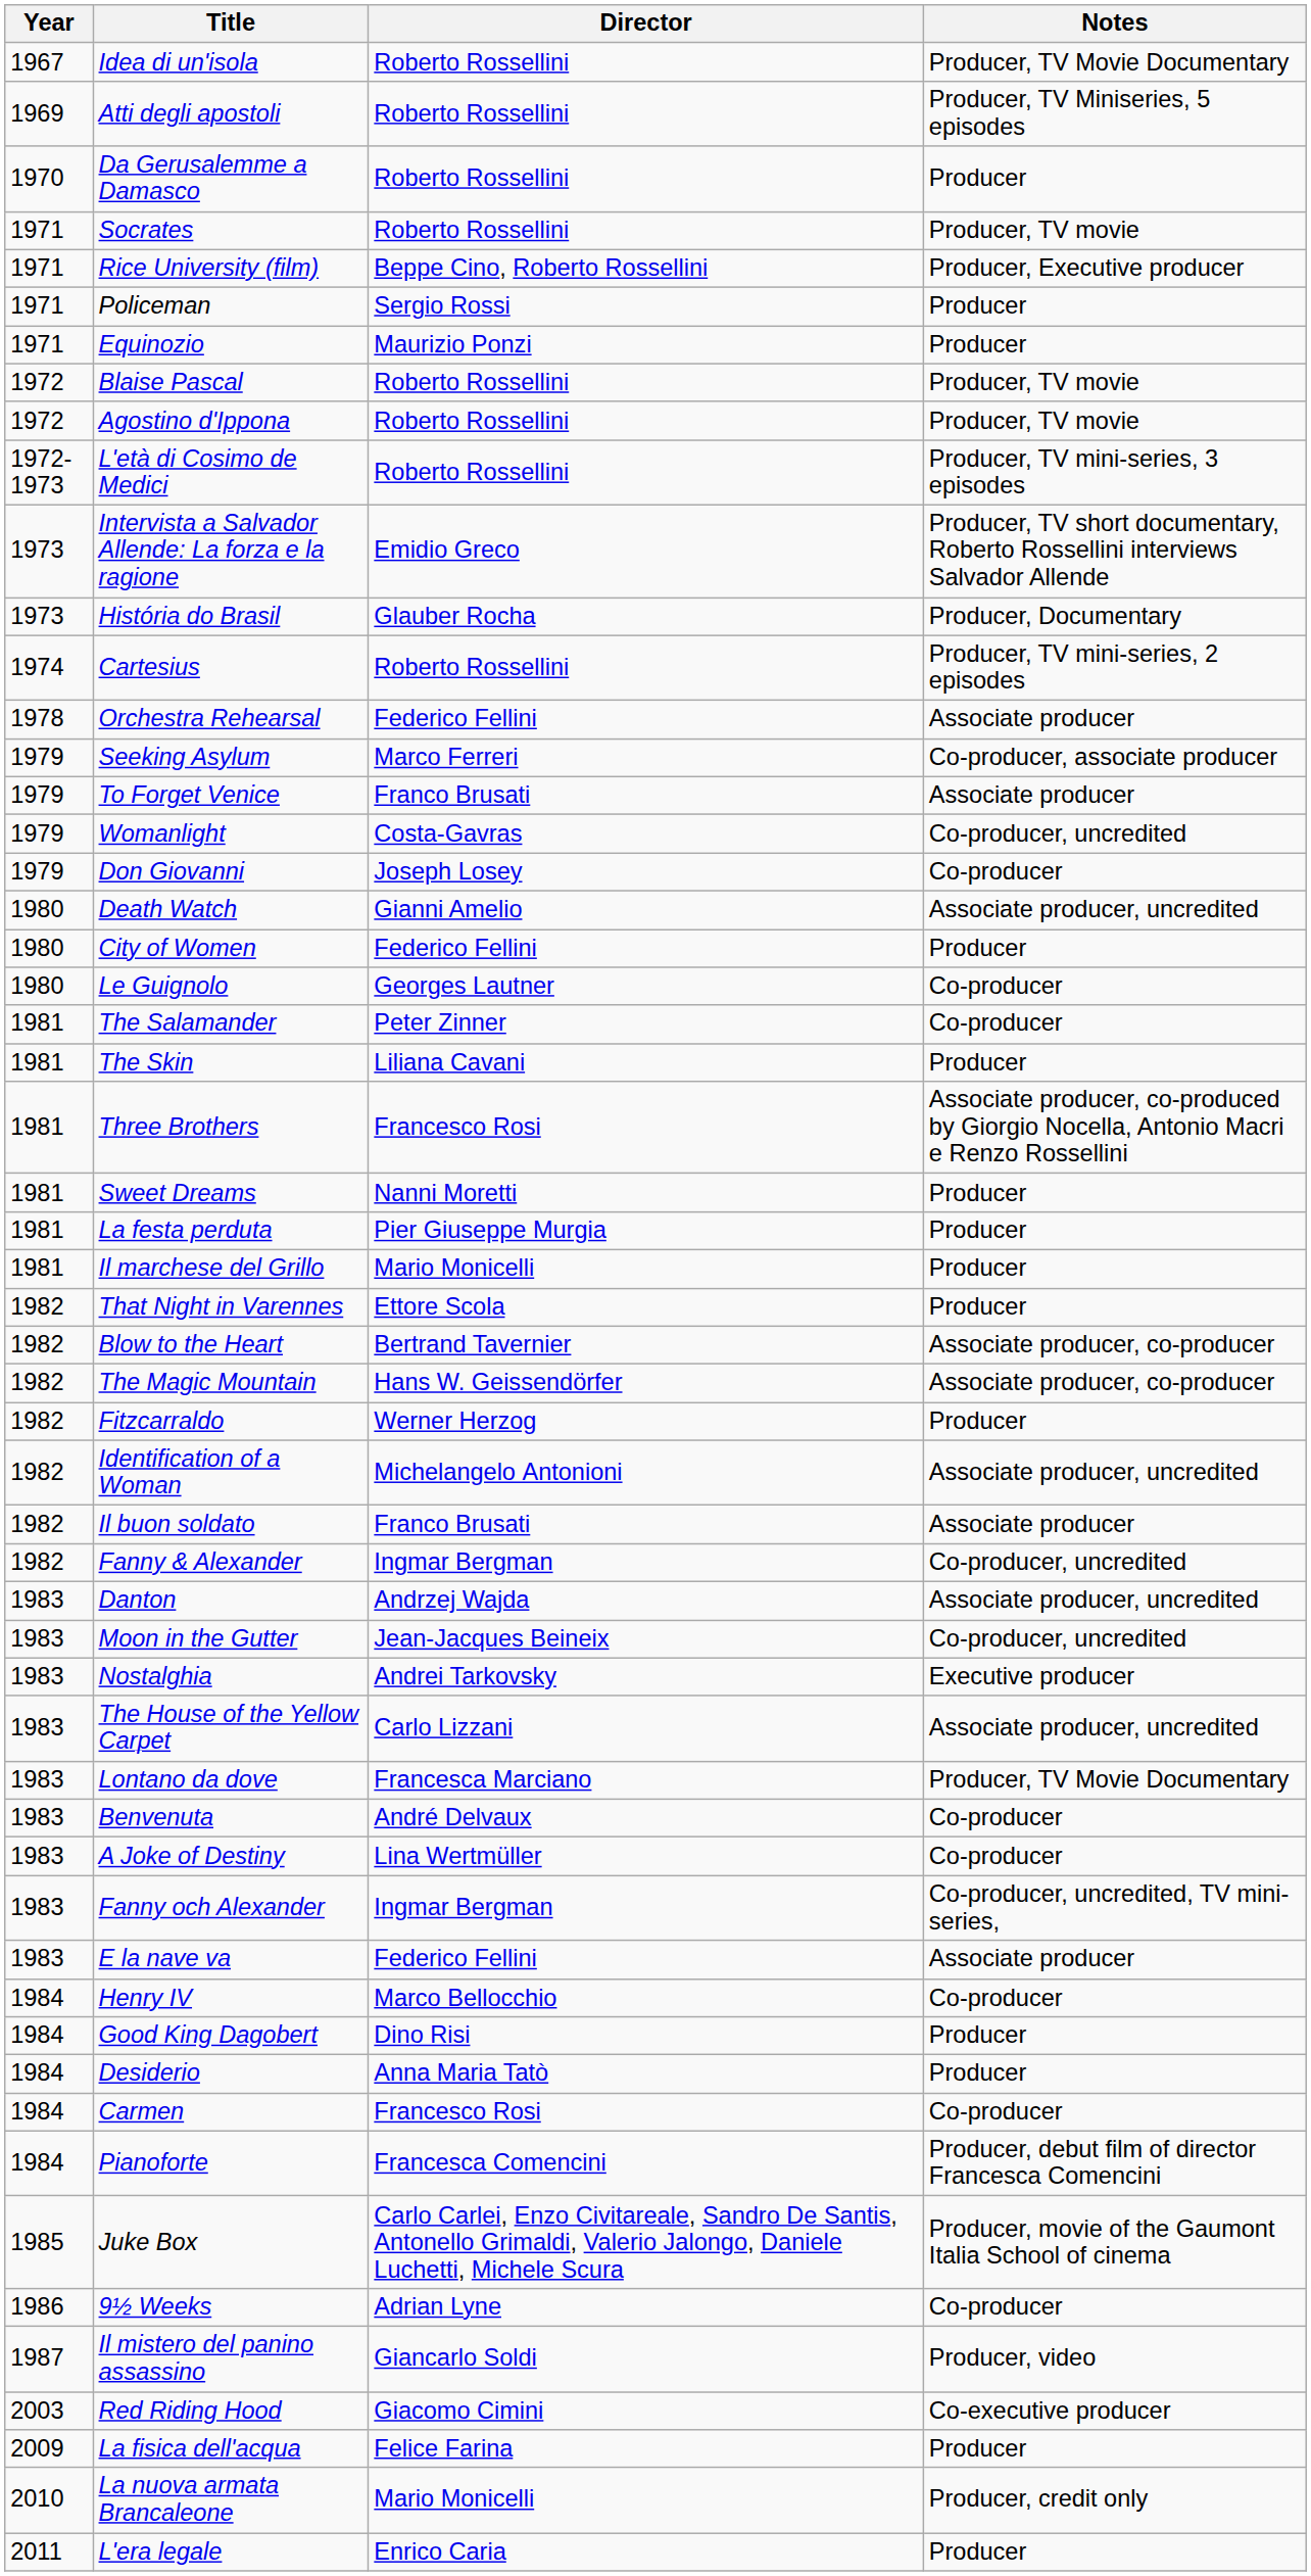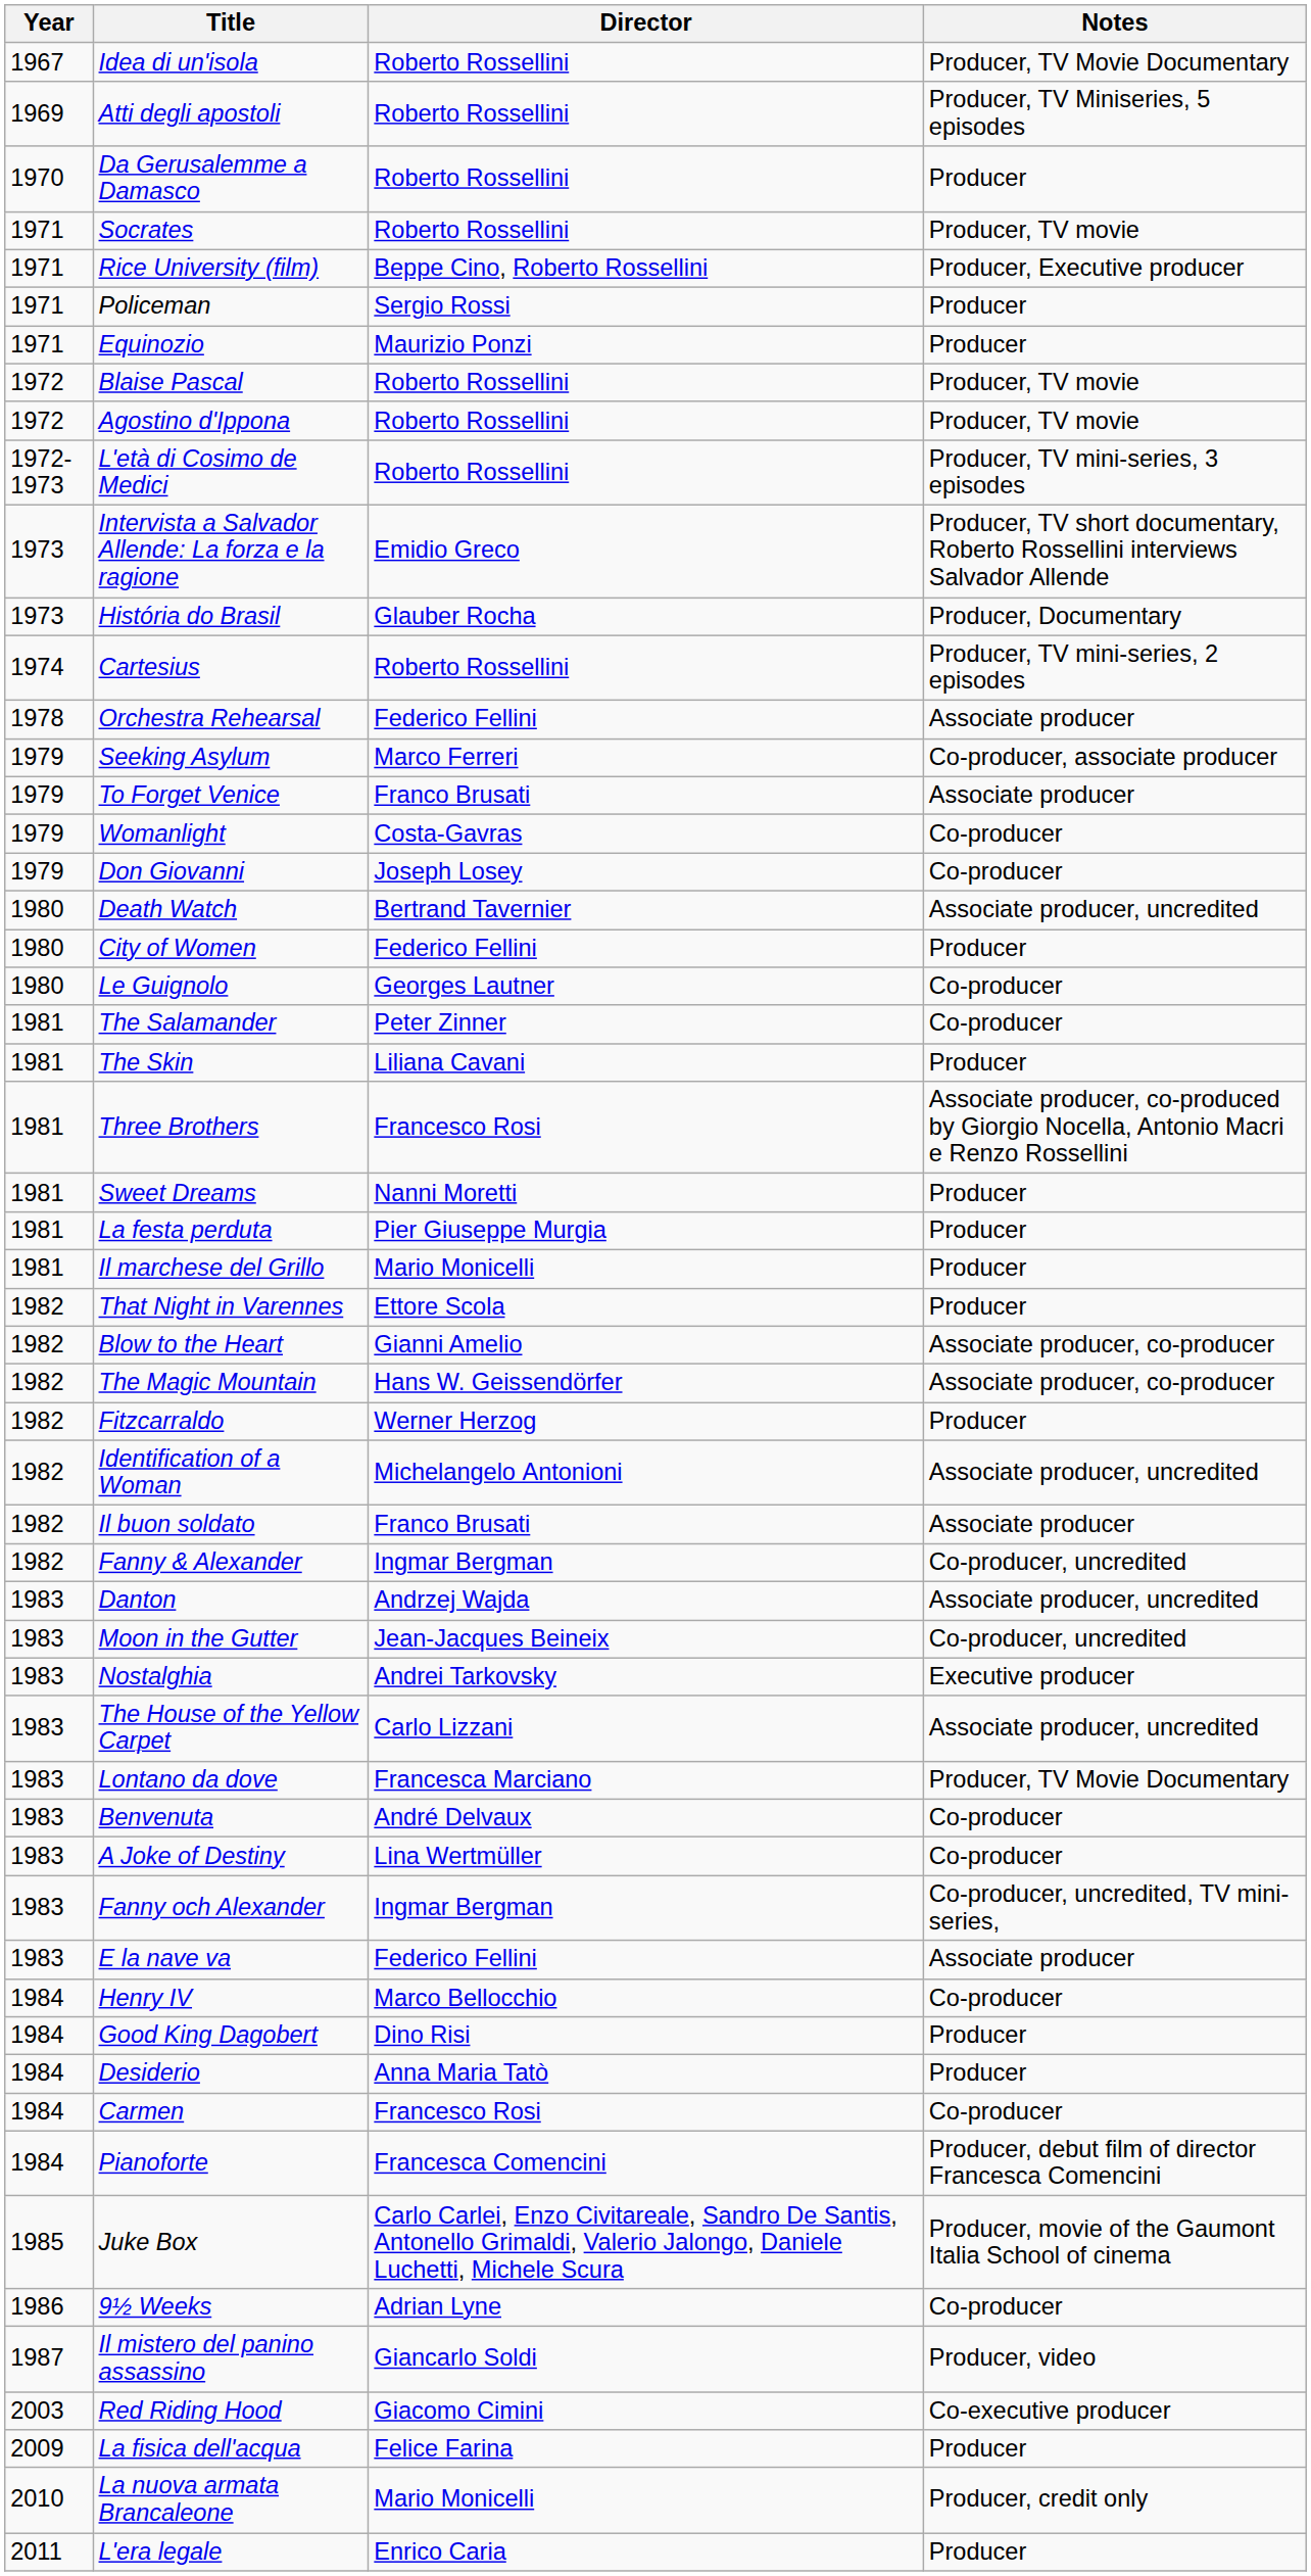 <table class="wikitable sortable">
 <tr>
 <th>Year</th>
 <th>Title</th>
 <th>Director</th>
 <th class="unsortable">Notes</th>
 </tr>
 <tr>
 <td>1967</td>
 <td><em><a href='#'>Idea di un'isola</a></em></td>
 <td><a href='#'>Roberto&nbsp;Rossellini</a></td>
 <td>Producer, TV Movie Documentary</td>
 </tr>
 <tr>
 <td>1969</td>
 <td><em><a href='#'>Atti degli apostoli</a></em></td>
 <td><a href='#'>Roberto Rossellini</a></td>
 <td>Producer, TV Miniseries, 5 episodes</td>
 </tr>
 <tr>
 <td>1970</td>
 <td><em><a href='#'>Da Gerusalemme a Damasco</a></em></td>
 <td><a href='#'>Roberto Rossellini</a></td>
 <td>Producer</td>
 </tr>
 <tr>
 <td>1971</td>
 <td><em><a href='#'>Socrates</a></em></td>
 <td><a href='#'>Roberto Rossellini</a></td>
 <td>Producer, TV movie</td>
 </tr>
 <tr>
 <td>1971</td>
 <td><em><a href='#'>Rice University (film)</a></em></td>
 <td><a href='#'>Beppe Cino</a>, <a href='#'>Roberto Rossellini</a></td>
 <td>Producer, Executive producer</td>
 </tr>
 <tr>
 <td>1971</td>
 <td><em>Policeman</em></td>
 <td><a href='#'>Sergio Rossi</a></td>
 <td>Producer</td>
 </tr>
 <tr>
 <td>1971</td>
 <td><em><a href='#'>Equinozio</a></em></td>
 <td><a href='#'>Maurizio Ponzi</a></td>
 <td>Producer</td>
 </tr>
 <tr>
 <td>1972</td>
 <td><em><a href='#'>Blaise Pascal</a></em></td>
 <td><a href='#'>Roberto Rossellini</a></td>
 <td>Producer, TV movie</td>
 </tr>
 <tr>
 <td>1972</td>
 <td><em><a href='#'>Agostino d'Ippona</a></em></td>
 <td><a href='#'>Roberto Rossellini</a></td>
 <td>Producer, TV movie</td>
 </tr>
 <tr>
 <td>1972-1973</td>
 <td><em><a href='#'>L'età di Cosimo de Medici</a></em></td>
 <td><a href='#'>Roberto Rossellini</a></td>
 <td>Producer, TV mini-series, 3 episodes</td>
 </tr>
 <tr>
 <td>1973</td>
 <td><em><a href='#'>Intervista a Salvador Allende: La forza e la ragione</a></em></td>
 <td><a href='#'>Emidio Greco</a></td>
 <td>Producer, TV short documentary, Roberto Rossellini interviews Salvador Allende</td>
 </tr>
 <tr>
 <td>1973</td>
 <td><em><a href='#'>História do Brasil</a></em></td>
 <td><a href='#'>Glauber Rocha</a></td>
 <td>Producer, Documentary</td>
 </tr>
 <tr>
 <td>1974</td>
 <td><em><a href='#'>Cartesius</a></em></td>
 <td><a href='#'>Roberto Rossellini</a></td>
 <td>Producer, TV mini-series, 2 episodes</td>
 </tr>
 <tr>
 <td>1978</td>
 <td><em><a href='#'>Orchestra Rehearsal</a></em></td>
 <td><a href='#'>Federico Fellini</a></td>
 <td>Associate producer</td>
 </tr>
 <tr>
 <td>1979</td>
 <td><em><a href='#'>Seeking Asylum</a></em></td>
 <td><a href='#'>Marco Ferreri</a></td>
 <td>Co-producer, associate producer</td>
 </tr>
 <tr>
 <td>1979</td>
 <td><em><a href='#'>To Forget Venice</a></em></td>
 <td><a href='#'>Franco Brusati</a></td>
 <td>Associate producer</td>
 </tr>
 <tr>
 <td>1979</td>
 <td><em><a href='#'>Womanlight</a></em></td>
 <td><a href='#'>Costa-Gavras</a></td>
-<td>Co-producer, uncredited</td>
+<td>Co-producer</td>
 </tr>
 <tr>
 <td>1979</td>
 <td><em><a href='#'>Don Giovanni</a></em></td>
 <td><a href='#'>Joseph Losey</a></td>
 <td>Co-producer</td>
 </tr>
 <tr>
 <td>1980</td>
 <td><em><a href='#'>Death Watch</a></em></td>
-<td><a href='#'>Gianni Amelio</a></td>
+<td><a href='#'>Bertrand Tavernier</a></td>
 <td>Associate producer, uncredited</td>
 </tr>
 <tr>
 <td>1980</td>
 <td><em><a href='#'>City of Women</a></em></td>
 <td><a href='#'>Federico Fellini</a></td>
 <td>Producer</td>
 </tr>
 <tr>
 <td>1980</td>
 <td><em><a href='#'>Le Guignolo</a></em></td>
 <td><a href='#'>Georges Lautner</a></td>
 <td>Co-producer</td>
 </tr>
 <tr>
 <td>1981</td>
 <td><em><a href='#'>The Salamander</a></em></td>
 <td><a href='#'>Peter Zinner</a></td>
 <td>Co-producer</td>
 </tr>
 <tr>
 <td>1981</td>
 <td><em><a href='#'>The Skin</a></em></td>
 <td><a href='#'>Liliana Cavani</a></td>
 <td>Producer</td>
 </tr>
 <tr>
 <td>1981</td>
 <td><em><a href='#'>Three Brothers</a></em></td>
 <td><a href='#'>Francesco Rosi</a></td>
 <td>Associate producer, co-produced by Giorgio Nocella, Antonio Macri e Renzo Rossellini </td>
 </tr>
 <tr>
 <td>1981</td>
 <td><em><a href='#'>Sweet Dreams</a></em></td>
 <td><a href='#'>Nanni Moretti</a></td>
 <td>Producer</td>
 </tr>
 <tr>
 <td>1981</td>
 <td><em><a href='#'>La festa perduta</a></em></td>
 <td><a href='#'>Pier Giuseppe Murgia</a></td>
 <td>Producer</td>
 </tr>
 <tr>
 <td>1981</td>
 <td><em><a href='#'>Il marchese del Grillo</a></em></td>
 <td><a href='#'>Mario Monicelli</a></td>
 <td>Producer</td>
 </tr>
 <tr>
 <td>1982</td>
 <td><em><a href='#'>That Night in Varennes</a></em></td>
 <td><a href='#'>Ettore Scola</a></td>
 <td>Producer</td>
 </tr>
 <tr>
 <td>1982</td>
 <td><em><a href='#'>Blow to the Heart</a></em></td>
-<td><a href='#'>Bertrand Tavernier</a></td>
+<td><a href='#'>Gianni Amelio</a></td>
 <td>Associate producer, co-producer</td>
 </tr>
 <tr>
 <td>1982</td>
 <td><em><a href='#'>The Magic Mountain</a></em></td>
 <td><a href='#'>Hans W. Geissendörfer</a></td>
 <td>Associate producer, co-producer</td>
 </tr>
 <tr>
 <td>1982</td>
 <td><em><a href='#'>Fitzcarraldo</a></em></td>
 <td><a href='#'>Werner Herzog</a></td>
 <td>Producer</td>
 </tr>
 <tr>
 <td>1982</td>
 <td><em><a href='#'>Identification of a Woman</a></em></td>
 <td><a href='#'>Michelangelo&nbsp;Antonioni</a></td>
 <td>Associate producer, uncredited</td>
 </tr>
 <tr>
 <td>1982</td>
 <td><em><a href='#'>Il buon soldato</a></em></td>
 <td><a href='#'>Franco Brusati</a></td>
 <td>Associate producer</td>
 </tr>
 <tr>
 <td>1982</td>
 <td><em><a href='#'>Fanny & Alexander</a></em></td>
 <td><a href='#'>Ingmar Bergman</a></td>
 <td>Co-producer, uncredited</td>
 </tr>
 <tr>
 <td>1983</td>
 <td><em><a href='#'>Danton</a></em></td>
 <td><a href='#'>Andrzej Wajda</a></td>
 <td>Associate producer, uncredited</td>
 </tr>
 <tr>
 <td>1983</td>
 <td><em><a href='#'>Moon in the Gutter</a></em></td>
 <td><a href='#'>Jean-Jacques Beineix</a></td>
 <td>Co-producer, uncredited</td>
 </tr>
 <tr>
 <td>1983</td>
 <td><em><a href='#'>Nostalghia</a></em></td>
 <td><a href='#'>Andrei Tarkovsky</a></td>
 <td>Executive producer</td>
 </tr>
 <tr>
 <td>1983</td>
 <td><em><a href='#'>The House of the Yellow Carpet</a></em></td>
 <td><a href='#'>Carlo Lizzani</a></td>
 <td>Associate producer, uncredited</td>
 </tr>
 <tr>
 <td>1983</td>
 <td><em><a href='#'>Lontano da dove</a></em></td>
 <td><a href='#'>Francesca Marciano</a></td>
 <td>Producer, TV Movie Documentary</td>
 </tr>
 <tr>
 <td>1983</td>
 <td><em><a href='#'>Benvenuta</a></em></td>
 <td><a href='#'>André Delvaux</a></td>
 <td>Co-producer</td>
 </tr>
 <tr>
 <td>1983</td>
 <td><em><a href='#'>A Joke of Destiny</a></em></td>
 <td><a href='#'>Lina Wertmüller</a></td>
 <td>Co-producer</td>
 </tr>
 <tr>
 <td>1983</td>
 <td><em><a href='#'>Fanny och Alexander</a></em></td>
 <td><a href='#'>Ingmar Bergman</a></td>
 <td>Co-producer, uncredited, TV mini-series,</td>
 </tr>
 <tr>
 <td>1983</td>
 <td><em><a href='#'>E la nave va</a></em></td>
 <td><a href='#'>Federico Fellini</a></td>
 <td>Associate producer</td>
 </tr>
 <tr>
 <td>1984</td>
 <td><em><a href='#'>Henry IV</a></em></td>
 <td><a href='#'>Marco Bellocchio</a></td>
 <td>Co-producer</td>
 </tr>
 <tr>
 <td>1984</td>
 <td><em><a href='#'>Good King Dagobert</a></em></td>
 <td><a href='#'>Dino Risi</a></td>
 <td>Producer</td>
 </tr>
 <tr>
 <td>1984</td>
 <td><em><a href='#'>Desiderio</a></em></td>
 <td><a href='#'>Anna Maria Tatò</a></td>
 <td>Producer</td>
 </tr>
 <tr>
 <td>1984</td>
 <td><em><a href='#'>Carmen</a></em></td>
 <td><a href='#'>Francesco Rosi</a></td>
 <td>Co-producer</td>
 </tr>
 <tr>
 <td>1984</td>
 <td><em><a href='#'>Pianoforte</a></em></td>
 <td><a href='#'>Francesca Comencini</a></td>
 <td>Producer, debut film of director Francesca Comencini</td>
 </tr>
 <tr>
 <td>1985</td>
 <td><em>Juke Box</em></td>
 <td><a href='#'>Carlo Carlei</a>, <a href='#'>Enzo Civitareale</a>, <a href='#'>Sandro De Santis</a>, <a href='#'>Antonello Grimaldi</a>, <a href='#'>Valerio Jalongo</a>, <a href='#'>Daniele Luchetti</a>, <a href='#'>Michele Scura</a></td>
 <td>Producer, movie of the Gaumont Italia School of cinema</td>
 </tr>
 <tr>
 <td>1986</td>
 <td><em><a href='#'>9½ Weeks</a></em></td>
 <td><a href='#'>Adrian Lyne</a></td>
 <td>Co-producer</td>
 </tr>
 <tr>
 <td>1987</td>
 <td><em><a href='#'>Il mistero del panino assassino</a></em></td>
 <td><a href='#'>Giancarlo Soldi</a></td>
 <td>Producer, video</td>
 </tr>
 <tr>
 <td>2003</td>
 <td><em><a href='#'>Red Riding Hood</a></em></td>
 <td><a href='#'>Giacomo Cimini</a></td>
 <td>Co-executive producer</td>
 </tr>
 <tr>
 <td>2009</td>
 <td><em><a href='#'>La fisica dell'acqua</a></em></td>
 <td><a href='#'>Felice Farina</a></td>
 <td>Producer</td>
 </tr>
 <tr>
 <td>2010</td>
 <td><em><a href='#'>La nuova armata Brancaleone</a></em></td>
 <td><a href='#'>Mario Monicelli</a></td>
 <td>Producer, credit only</td>
 </tr>
 <tr>
 <td>2011</td>
 <td><em><a href='#'>L'era legale</a></em></td>
 <td><a href='#'>Enrico Caria</a></td>
 <td>Producer</td>
 </tr>
 </table>
